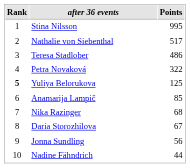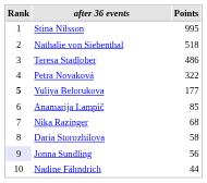 <table cellspacing="1" cellpadding="3" style="border:1px solid #AAAAAA;font-size:86%">
 <tr style="background-color: #E4E4E4;">
 <th style="border-bottom:1px solid #AAAAAA" width=10>Rank</th>
 <th style="border-bottom:1px solid #AAAAAA" width=200><em>after 36 events</em></th>
 <th style="border-bottom:1px solid #AAAAAA" width=20 align=right>Points</th>
 </tr>
 <tr>
 <td align=center>1</td>
 <td> <a href='#'>Stina Nilsson</a></td>
 <td align=right>995</td>
 </tr>
 <tr>
 <td align=center>2</td>
 <td> <a href='#'>Nathalie von Siebenthal</a></td>
-<td align=right>517</td>
+<td align=right>518</td>
 </tr>
 <tr>
 <td align=center>3</td>
 <td> <a href='#'>Teresa Stadlober</a></td>
 <td align=right>486</td>
 </tr>
 <tr>
 <td align=center>4</td>
 <td> <a href='#'>Petra Novaková</a></td>
 <td align=right>322</td>
 </tr>
 <tr>
 <td align=center><strong>5</strong></td>
 <td> <a href='#'>Yuliya Belorukova</a></td>
-<td align=right>125</td>
+<td align=right>177</td>
 </tr>
 <tr>
 <td align=center>6</td>
 <td> <a href='#'>Anamarija Lampič</a></td>
 <td align=right>85</td>
 </tr>
 <tr>
 <td align=center>7</td>
 <td> <a href='#'>Nika Razinger</a></td>
 <td align=right>68</td>
 </tr>
 <tr>
 <td align=center>8</td>
 <td> <a href='#'>Daria Storozhilova</a></td>
-<td align=right>67</td>
+<td align=right>58</td>
 </tr>
 <tr>
-<td align=center>9</td>
+<td align=center style="background: lavender;">9</td>
 <td> <a href='#'>Jonna Sundling</a></td>
 <td align=right>56</td>
 </tr>
 <tr>
 <td align=center>10</td>
 <td> <a href='#'>Nadine Fähndrich</a></td>
 <td align=right>44</td>
 </tr>
 </table>
